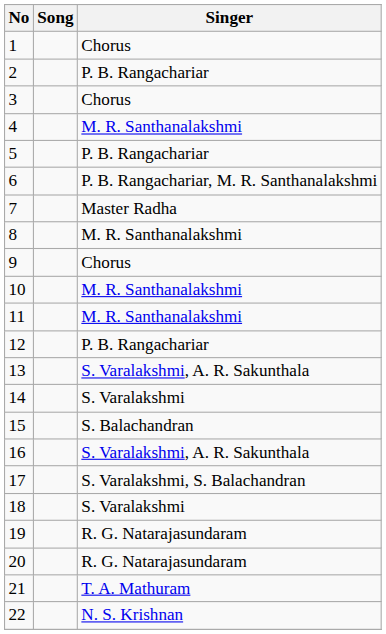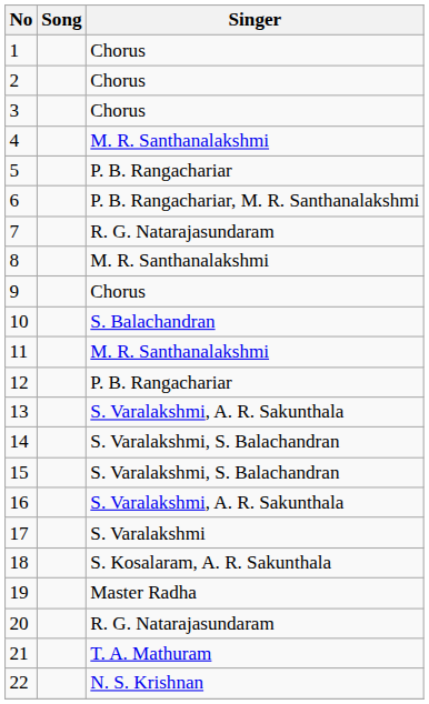 <table class="wikitable">
 <tr>
 <th>No</th>
 <th>Song</th>
 <th>Singer</th>
 </tr>
 <tr>
 <td>1</td>
 <td></td>
 <td>Chorus</td>
 </tr>
 <tr>
 <td>2</td>
 <td></td>
-<td>P. B. Rangachariar</td>
+<td>Chorus</td>
 </tr>
 <tr>
 <td>3</td>
 <td></td>
 <td>Chorus</td>
 </tr>
 <tr>
 <td>4</td>
 <td></td>
 <td><a href='#'>M. R. Santhanalakshmi</a></td>
 </tr>
 <tr>
 <td>5</td>
 <td></td>
 <td>P. B. Rangachariar</td>
 </tr>
 <tr>
 <td>6</td>
 <td></td>
 <td>P. B. Rangachariar, M. R. Santhanalakshmi</td>
 </tr>
 <tr>
 <td>7</td>
 <td></td>
-<td>Master Radha</td>
+<td>R. G. Natarajasundaram</td>
 </tr>
 <tr>
 <td>8</td>
 <td></td>
 <td>M. R. Santhanalakshmi</td>
 </tr>
 <tr>
 <td>9</td>
 <td></td>
 <td>Chorus</td>
 </tr>
 <tr>
 <td>10</td>
 <td></td>
-<td><a href='#'>M. R. Santhanalakshmi</a></td>
+<td><a href='#'>S. Balachandran</a></td>
 </tr>
 <tr>
 <td>11</td>
 <td></td>
 <td><a href='#'>M. R. Santhanalakshmi</a></td>
 </tr>
 <tr>
 <td>12</td>
 <td></td>
 <td>P. B. Rangachariar</td>
 </tr>
 <tr>
 <td>13</td>
 <td></td>
 <td><a href='#'>S. Varalakshmi</a>, A. R. Sakunthala</td>
 </tr>
 <tr>
 <td>14</td>
 <td></td>
-<td>S. Varalakshmi</td>
+<td>S. Varalakshmi, S. Balachandran</td>
 </tr>
 <tr>
 <td>15</td>
 <td></td>
-<td>S. Balachandran</td>
+<td>S. Varalakshmi, S. Balachandran</td>
 </tr>
 <tr>
 <td>16</td>
 <td></td>
 <td><a href='#'>S. Varalakshmi</a>, A. R. Sakunthala</td>
 </tr>
 <tr>
 <td>17</td>
 <td></td>
-<td>S. Varalakshmi, S. Balachandran</td>
+<td>S. Varalakshmi</td>
 </tr>
 <tr>
 <td>18</td>
 <td></td>
-<td>S. Varalakshmi</td>
+<td>S. Kosalaram, A. R. Sakunthala</td>
 </tr>
 <tr>
 <td>19</td>
 <td></td>
-<td>R. G. Natarajasundaram</td>
+<td>Master Radha</td>
 </tr>
 <tr>
 <td>20</td>
 <td></td>
 <td>R. G. Natarajasundaram</td>
 </tr>
 <tr>
 <td>21</td>
 <td></td>
 <td><a href='#'>T. A. Mathuram</a></td>
 </tr>
 <tr>
 <td>22</td>
 <td></td>
 <td><a href='#'>N. S. Krishnan</a></td>
 </tr>
 <tr>
 </tr>
 </table>
